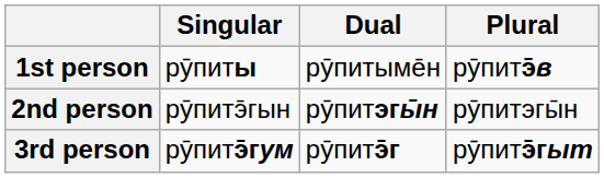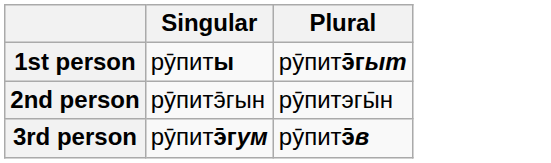 <table class="wikitable">
 <tr>
 <th></th>
 <th>Singular</th>
-<th>Dual</th>
 <th>Plural</th>
 </tr>
 <tr>
 <th>1st person</th>
 <td>рӯпит<strong>ы</strong></td>
-<td>рӯпит</strong>ы</em></strong>ме̄н</em></td>
-<td>рӯпит<strong>э̄<strong><em>в<em></td>
+<td>рӯпит<strong>э̄г<strong><em>ыт<em></td>
 </tr>
 <tr>
 <th>2nd person</th>
 <td>рӯпит</strong>э̄г</em></strong>ын</em></td>
-<td>рӯпит<strong>эг<strong><em>ы̄н<em></td>
 <td>рӯпит</strong>эг</em></strong>ы̄н</em></td>
 </tr>
 <tr>
 <th>3rd person</th>
 <td>рӯпит<strong>э̄г<strong><em>ум<em></td>
-<td>рӯпит<strong>э̄г</strong></td>
-<td>рӯпит<strong>э̄г<strong><em>ыт<em></td>
+<td>рӯпит<strong>э̄<strong><em>в<em></td>
 </tr>
 </table>
